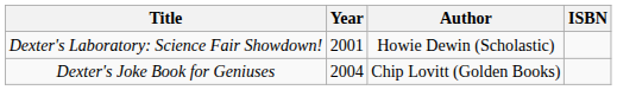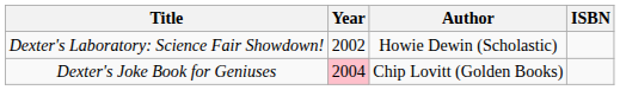 <table class="wikitable sortable" style="text-align: center">
 <tr>
 <th>Title</th>
 <th>Year</th>
 <th>Author</th>
 <th>ISBN</th>
 </tr>
 <tr>
 <td><em>Dexter's Laboratory: Science Fair Showdown!</em></td>
-<td>2001</td>
+<td>2002</td>
 <td>Howie Dewin (Scholastic)</td>
 <td></td>
 </tr>
 <tr>
 <td><em>Dexter's Joke Book for Geniuses</em></td>
-<td>2004</td>
+<td style="background: pink;">2004</td>
 <td>Chip Lovitt (Golden Books)</td>
 <td></td>
 </tr>
 </table>
